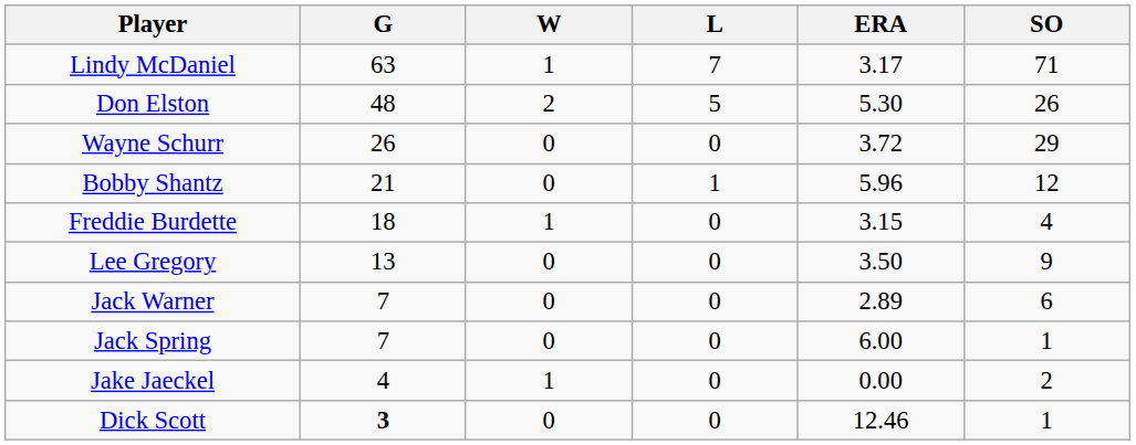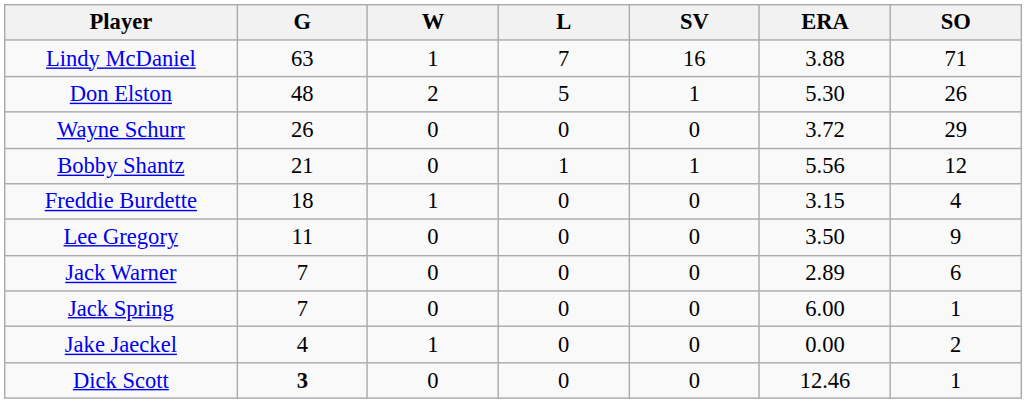 <table class="wikitable sortable">
 <tr>
 <th bgcolor="#DDDDFF" width="16%">Player</th>
 <th bgcolor="#DDDDFF" width="9%">G</th>
 <th bgcolor="#DDDDFF" width="9%">W</th>
 <th bgcolor="#DDDDFF" width="9%">L</th>
+<th bgcolor="#DDDDFF" width="9%">SV</th>
 <th bgcolor="#DDDDFF" width="9%">ERA</th>
 <th bgcolor="#DDDDFF" width="9%">SO</th>
 </tr>
 <tr align="center">
 <td><a href='#'>Lindy McDaniel</a></td>
 <td>63</td>
 <td>1</td>
 <td>7</td>
-<td>3.17</td>
+<td>16</td>
+<td>3.88</td>
 <td>71</td>
 </tr>
 <tr align="center">
 <td><a href='#'>Don Elston</a></td>
 <td>48</td>
 <td>2</td>
 <td>5</td>
+<td>1</td>
 <td>5.30</td>
 <td>26</td>
 </tr>
 <tr align="center">
 <td><a href='#'>Wayne Schurr</a></td>
 <td>26</td>
+<td>0</td>
 <td>0</td>
 <td>0</td>
 <td>3.72</td>
 <td>29</td>
 </tr>
 <tr align="center">
 <td><a href='#'>Bobby Shantz</a></td>
 <td>21</td>
 <td>0</td>
 <td>1</td>
-<td>5.96</td>
+<td>1</td>
+<td>5.56</td>
 <td>12</td>
 </tr>
 <tr align="center">
 <td><a href='#'>Freddie Burdette</a></td>
 <td>18</td>
 <td>1</td>
 <td>0</td>
+<td>0</td>
 <td>3.15</td>
 <td>4</td>
 </tr>
 <tr align="center">
 <td><a href='#'>Lee Gregory</a></td>
-<td>13</td>
+<td>11</td>
+<td>0</td>
 <td>0</td>
 <td>0</td>
 <td>3.50</td>
 <td>9</td>
 </tr>
 <tr align="center">
 <td><a href='#'>Jack Warner</a></td>
 <td>7</td>
 <td>0</td>
 <td>0</td>
+<td>0</td>
 <td>2.89</td>
 <td>6</td>
 </tr>
 <tr align="center">
 <td><a href='#'>Jack Spring</a></td>
 <td>7</td>
+<td>0</td>
 <td>0</td>
 <td>0</td>
 <td>6.00</td>
 <td>1</td>
 </tr>
 <tr align="center">
 <td><a href='#'>Jake Jaeckel</a></td>
 <td>4</td>
 <td>1</td>
 <td>0</td>
+<td>0</td>
 <td>0.00</td>
 <td>2</td>
 </tr>
 <tr align="center">
 <td><a href='#'>Dick Scott</a></td>
 <td><strong>3</strong></td>
 <td>0</td>
 <td>0</td>
+<td>0</td>
 <td>12.46</td>
 <td>1</td>
 </tr>
 </table>
